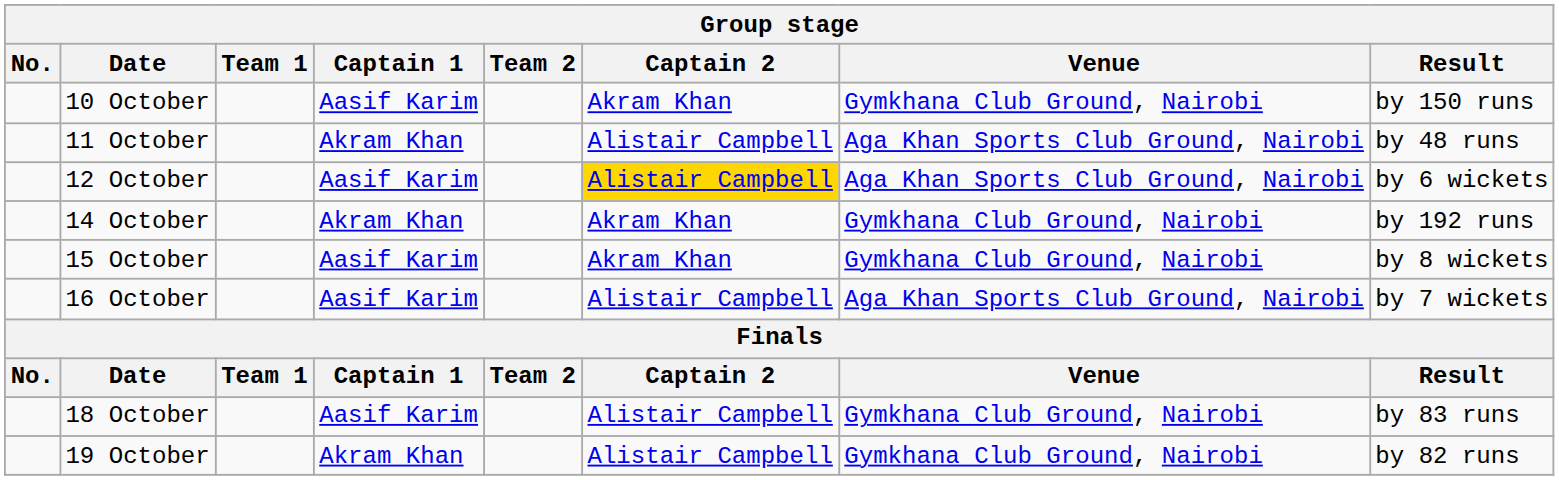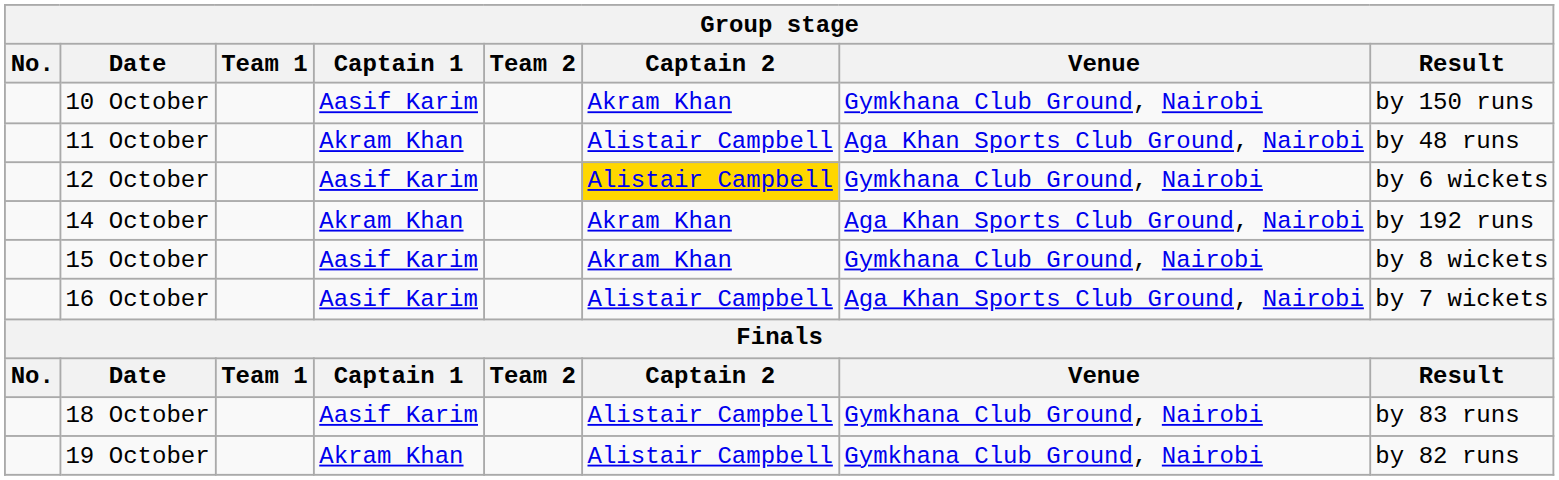 <table class="wikitable">
 <tr>
 <th colspan="9">Group stage</th>
 </tr>
 <tr>
 <th>No.</th>
 <th>Date</th>
 <th>Team 1</th>
 <th>Captain 1</th>
 <th>Team 2</th>
 <th>Captain 2</th>
 <th>Venue</th>
 <th>Result</th>
 </tr>
 <tr>
 <td></td>
 <td>10 October</td>
 <td></td>
 <td><a href='#'>Aasif Karim</a></td>
 <td></td>
 <td><a href='#'>Akram Khan</a></td>
 <td><a href='#'>Gymkhana Club Ground</a>, <a href='#'>Nairobi</a></td>
 <td> by 150 runs</td>
 </tr>
 <tr>
 <td></td>
 <td>11 October</td>
 <td></td>
 <td><a href='#'>Akram Khan</a></td>
 <td></td>
 <td><a href='#'>Alistair Campbell</a></td>
 <td><a href='#'>Aga Khan Sports Club Ground</a>, <a href='#'>Nairobi</a></td>
 <td> by 48 runs</td>
 </tr>
 <tr>
 <td></td>
 <td>12 October</td>
 <td></td>
 <td><a href='#'>Aasif Karim</a></td>
 <td></td>
 <td style="background: gold;"><a href='#'>Alistair Campbell</a></td>
-<td><a href='#'>Aga Khan Sports Club Ground</a>, <a href='#'>Nairobi</a></td>
+<td><a href='#'>Gymkhana Club Ground</a>, <a href='#'>Nairobi</a></td>
 <td> by 6 wickets</td>
 </tr>
 <tr>
 <td></td>
 <td>14 October</td>
 <td></td>
 <td><a href='#'>Akram Khan</a></td>
 <td></td>
 <td><a href='#'>Akram Khan</a></td>
-<td><a href='#'>Gymkhana Club Ground</a>, <a href='#'>Nairobi</a></td>
+<td><a href='#'>Aga Khan Sports Club Ground</a>, <a href='#'>Nairobi</a></td>
 <td> by 192 runs</td>
 </tr>
 <tr>
 <td></td>
 <td>15 October</td>
 <td></td>
 <td><a href='#'>Aasif Karim</a></td>
 <td></td>
 <td><a href='#'>Akram Khan</a></td>
 <td><a href='#'>Gymkhana Club Ground</a>, <a href='#'>Nairobi</a></td>
 <td> by 8 wickets</td>
 </tr>
 <tr>
 <td></td>
 <td>16 October</td>
 <td></td>
 <td><a href='#'>Aasif Karim</a></td>
 <td></td>
 <td><a href='#'>Alistair Campbell</a></td>
 <td><a href='#'>Aga Khan Sports Club Ground</a>, <a href='#'>Nairobi</a></td>
 <td> by 7 wickets</td>
 </tr>
 <tr>
 <th colspan="9">Finals</th>
 </tr>
 <tr>
 <th>No.</th>
 <th>Date</th>
 <th>Team 1</th>
 <th>Captain 1</th>
 <th>Team 2</th>
 <th>Captain 2</th>
 <th>Venue</th>
 <th>Result</th>
 </tr>
 <tr>
 <td></td>
 <td>18 October</td>
 <td></td>
 <td><a href='#'>Aasif Karim</a></td>
 <td></td>
 <td><a href='#'>Alistair Campbell</a></td>
 <td><a href='#'>Gymkhana Club Ground</a>, <a href='#'>Nairobi</a></td>
 <td> by 83 runs</td>
 </tr>
 <tr>
 <td></td>
 <td>19 October</td>
 <td></td>
 <td><a href='#'>Akram Khan</a></td>
 <td></td>
 <td><a href='#'>Alistair Campbell</a></td>
 <td><a href='#'>Gymkhana Club Ground</a>, <a href='#'>Nairobi</a></td>
 <td> by 82 runs</td>
 </tr>
 </table>
